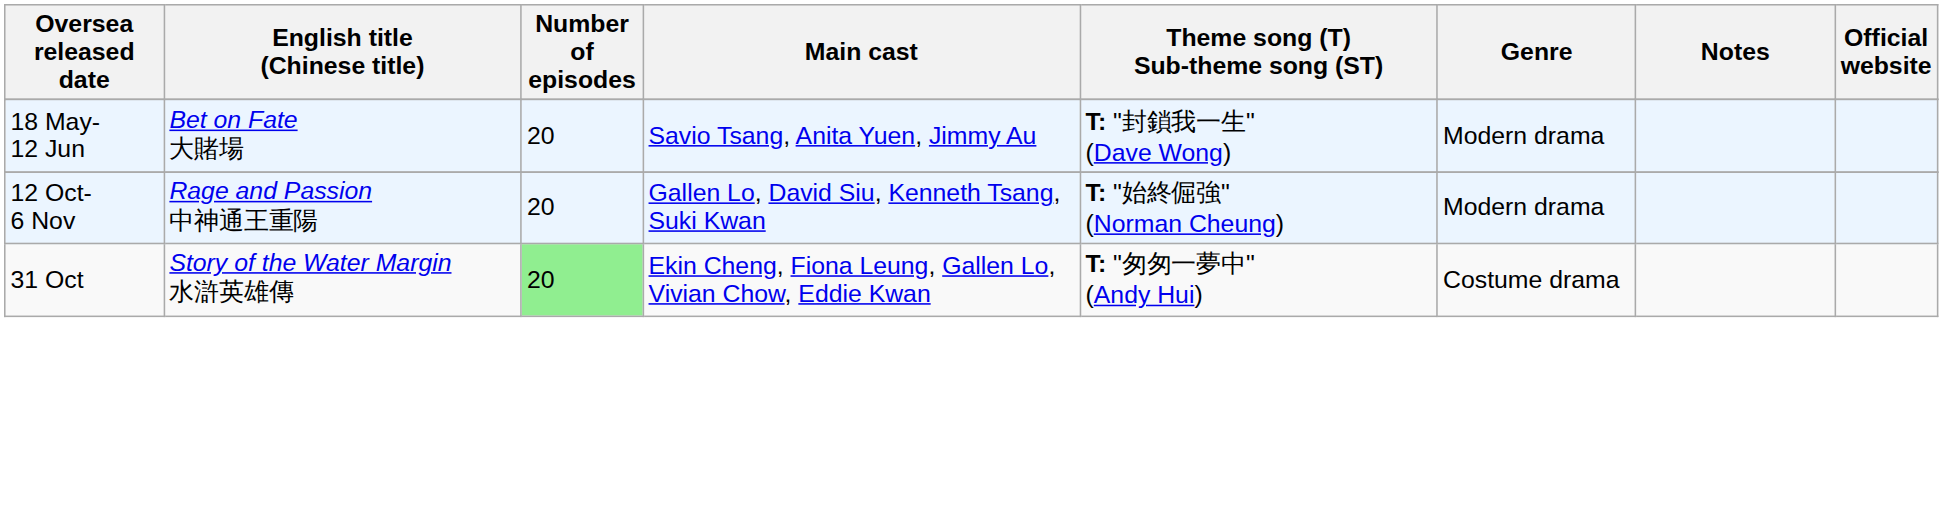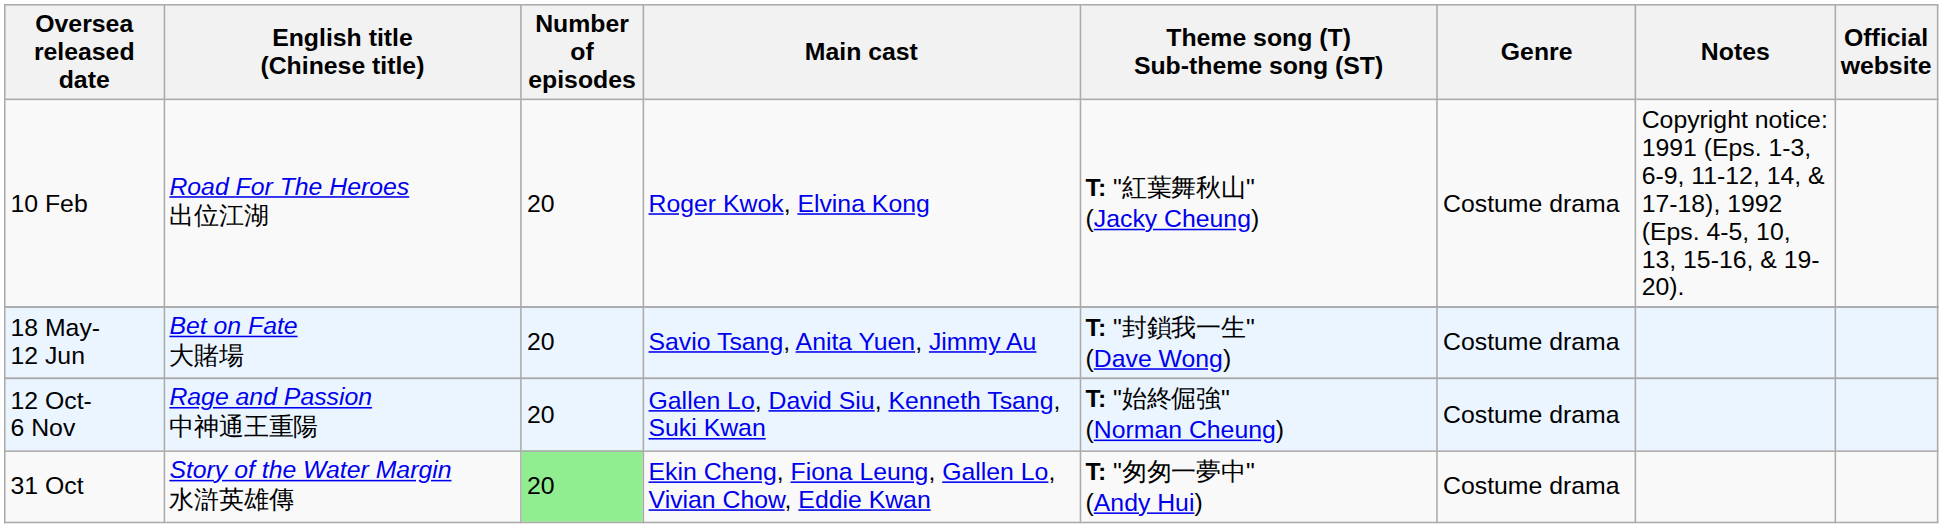 <table class="wikitable">
 <tr>
 <th align=center width=8% bgcolor="silver">Oversea <br> released date</th>
 <th align=center width=18% bgcolor="silver">English title <br> (Chinese title)</th>
 <th align=center width=5% bgcolor="silver">Number of episodes</th>
 <th align=center width=22% bgcolor="silver">Main cast</th>
 <th align=center width=18% bgcolor="silver">Theme song (T) <br>Sub-theme song (ST)</th>
 <th align=center width=10% bgcolor="silver">Genre</th>
 <th align=center width=10% bgcolor="silver">Notes</th>
 <th align=center width=1% bgcolor="silver">Official website</th>
 </tr>
 <tr>
+<td>10 Feb</td>
+<td><em><a href='#'>Road For The Heroes</a></em> <br> 出位江湖</td>
+<td>20</td>
+<td><a href='#'>Roger Kwok</a>, <a href='#'>Elvina Kong</a></td>
+<td><strong>T:</strong> "紅葉舞秋山" <br> (<a href='#'>Jacky Cheung</a>)</td>
+<td>Costume drama</td>
+<td>Copyright notice: 1991 (Eps. 1-3, 6-9, 11-12, 14, & 17-18), 1992 (Eps. 4-5, 10, 13, 15-16, & 19-20).</td>
+<td></td>
+</tr>
+<tr>
 </tr>
 <tr ---- bgcolor="#ebf5ff">
 <td>18 May- <br> 12 Jun</td>
 <td><em><a href='#'>Bet on Fate</a></em> <br> 大賭場</td>
 <td>20</td>
 <td><a href='#'>Savio Tsang</a>, <a href='#'>Anita Yuen</a>, <a href='#'>Jimmy Au</a></td>
 <td><strong>T:</strong> "封鎖我一生" <br> (<a href='#'>Dave Wong</a>)</td>
-<td>Modern drama</td>
+<td>Costume drama</td>
 <td></td>
 <td></td>
 </tr>
 <tr>
 </tr>
 <tr ---- bgcolor="#ebf5ff">
 <td>12 Oct- <br> 6 Nov</td>
 <td><em><a href='#'>Rage and Passion</a></em> <br> 中神通王重陽</td>
 <td>20</td>
 <td><a href='#'>Gallen Lo</a>, <a href='#'>David Siu</a>, <a href='#'>Kenneth Tsang</a>, <a href='#'>Suki Kwan</a></td>
 <td><strong>T:</strong> "始終倔強" <br> (<a href='#'>Norman Cheung</a>)</td>
-<td>Modern drama</td>
+<td>Costume drama</td>
 <td></td>
 <td></td>
 </tr>
 <tr>
 <td>31 Oct</td>
 <td><em><a href='#'>Story of the Water Margin</a></em> <br> 水滸英雄傳</td>
 <td style="background: lightgreen;">20</td>
 <td><a href='#'>Ekin Cheng</a>, <a href='#'>Fiona Leung</a>, <a href='#'>Gallen Lo</a>, <a href='#'>Vivian Chow</a>, <a href='#'>Eddie Kwan</a></td>
 <td><strong>T:</strong> "匆匆一夢中" <br> (<a href='#'>Andy Hui</a>)</td>
 <td>Costume drama</td>
 <td></td>
 <td></td>
 </tr>
 </table>
